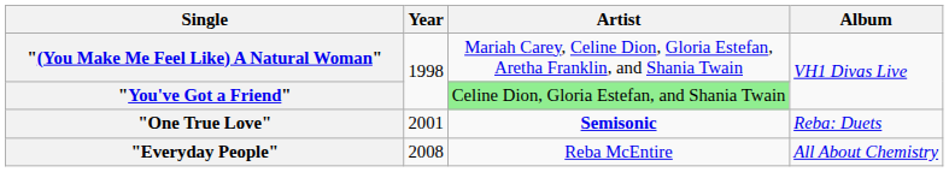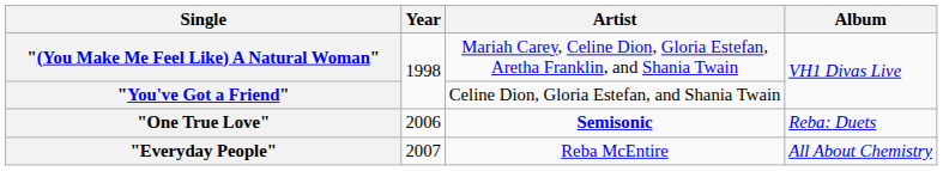 <table class="wikitable plainrowheaders" style="text-align:center;">
 <tr>
 <th style="width:22em;">Single</th>
 <th>Year</th>
 <th>Artist</th>
 <th>Album</th>
 </tr>
 <tr>
 <th scope="row">"<a href='#'>(You Make Me Feel Like) A Natural Woman</a>"</th>
 <td rowspan=2>1998</td>
 <td><a href='#'>Mariah Carey</a>, <a href='#'>Celine Dion</a>, <a href='#'>Gloria Estefan</a>,<br><a href='#'>Aretha Franklin</a>, and <a href='#'>Shania Twain</a></td>
 <td style="text-align:left;" rowspan="2"><em><a href='#'>VH1 Divas Live</a></em></td>
 </tr>
 <tr>
 <th scope="row">"<a href='#'>You've Got a Friend</a>"</th>
-<td style="background: lightgreen;">Celine Dion, Gloria Estefan, and Shania Twain</td>
+<td>Celine Dion, Gloria Estefan, and Shania Twain</td>
 </tr>
 <tr>
 <th scope="row">"One True Love"</th>
-<td rowspan=1>2001</td>
+<td rowspan=1>2006</td>
 <td><strong><a href='#'>Semisonic</a></strong></td>
 <td style="text-align:left;" rowspan="1"><em><a href='#'>Reba: Duets</a></em></td>
 </tr>
 <tr>
 <th scope="row">"Everyday People"</th>
-<td rowspan=1>2008</td>
+<td rowspan=1>2007</td>
 <td><a href='#'>Reba McEntire</a></td>
 <td style="text-align:left;" rowspan="1"><em><a href='#'>All About Chemistry</a></em></td>
 </tr>
 </table>
